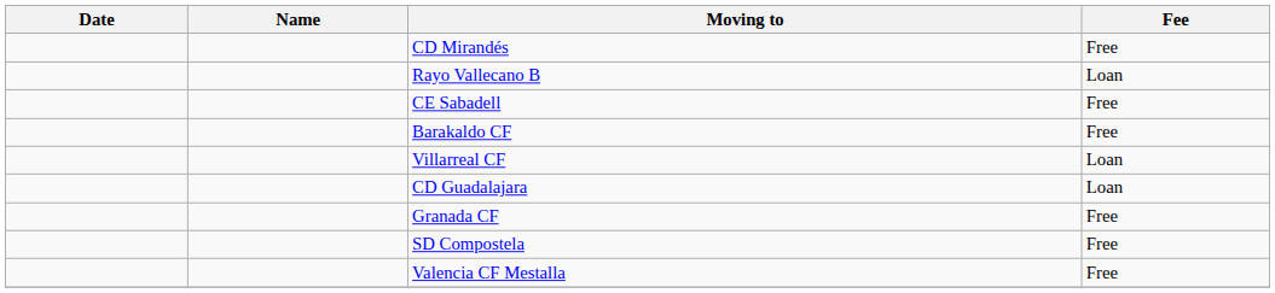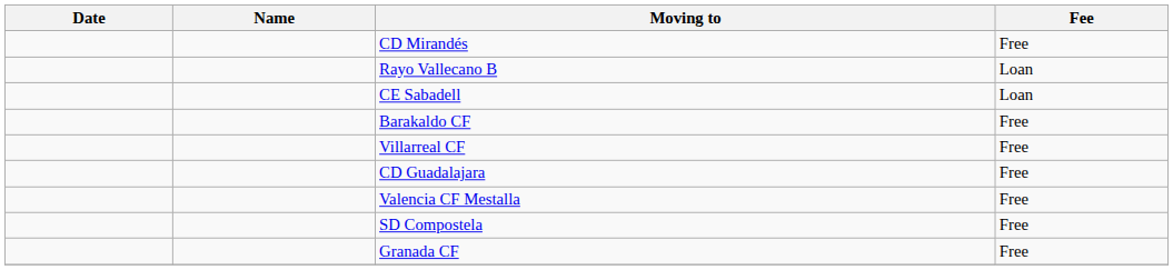 <table class="wikitable sortable" width=90%>
 <tr>
 <th>Date</th>
 <th>Name</th>
 <th>Moving to</th>
 <th>Fee</th>
 </tr>
 <tr>
 <td></td>
 <td> </td>
 <td> <a href='#'>CD Mirandés</a></td>
 <td>Free</td>
 </tr>
 <tr>
 <td></td>
 <td> </td>
 <td> <a href='#'>Rayo Vallecano B</a></td>
 <td>Loan</td>
 </tr>
 <tr>
 <td></td>
 <td> </td>
 <td> <a href='#'>CE Sabadell</a></td>
-<td>Free</td>
+<td>Loan</td>
 </tr>
 <tr>
 <td></td>
 <td> </td>
 <td> <a href='#'>Barakaldo CF</a></td>
 <td>Free</td>
 </tr>
 <tr>
 <td></td>
 <td> </td>
 <td> <a href='#'>Villarreal CF</a></td>
-<td>Loan</td>
+<td>Free</td>
 </tr>
 <tr>
 <td></td>
 <td> </td>
 <td> <a href='#'>CD Guadalajara</a></td>
-<td>Loan</td>
+<td>Free</td>
 </tr>
 <tr>
 <td></td>
 <td> </td>
-<td> <a href='#'>Granada CF</a></td>
+<td> <a href='#'>Valencia CF Mestalla</a></td>
 <td>Free</td>
 </tr>
 <tr>
 <td></td>
 <td> </td>
 <td> <a href='#'>SD Compostela</a></td>
 <td>Free</td>
 </tr>
 <tr>
 <td></td>
 <td> </td>
-<td> <a href='#'>Valencia CF Mestalla</a></td>
+<td> <a href='#'>Granada CF</a></td>
 <td>Free</td>
 </tr>
 <tr>
 </tr>
 </table>
